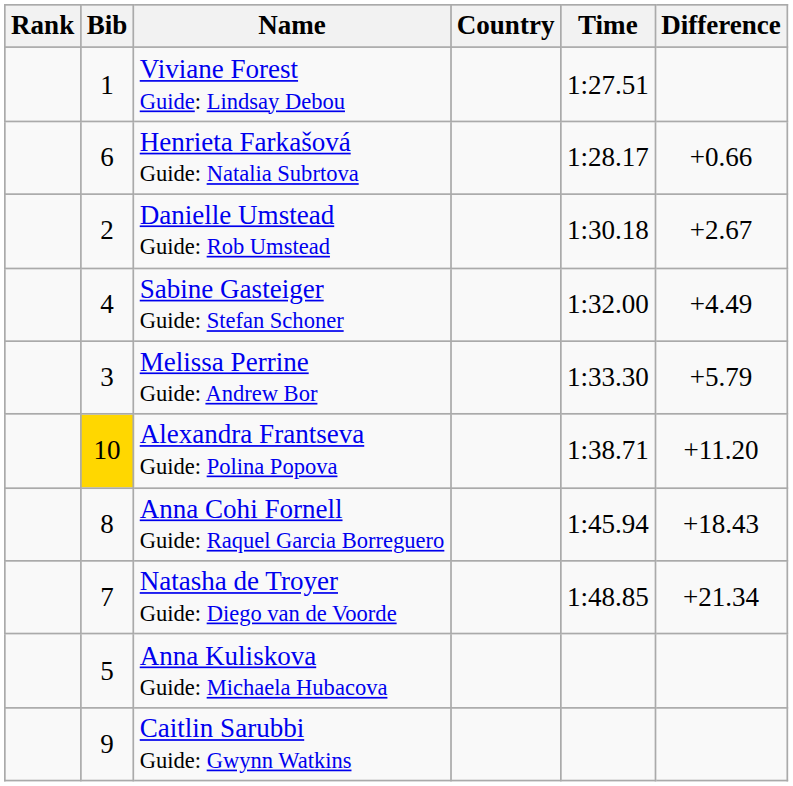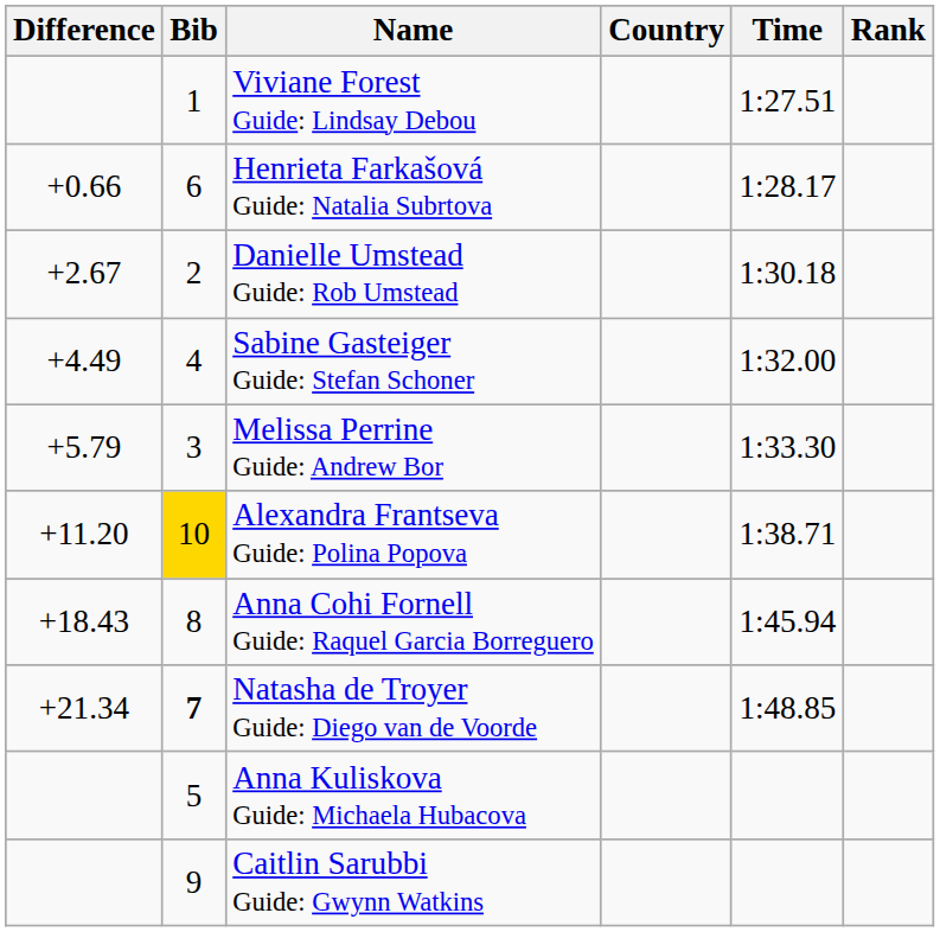 <table class="wikitable sortable" style="text-align:center">
 <tr>
-<th>Rank</th>
+<th>Difference</th>
 <th>Bib</th>
 <th>Name</th>
 <th>Country</th>
 <th>Time</th>
-<th>Difference</th>
+<th>Rank</th>
 </tr>
 <tr>
 <td></td>
 <td>1</td>
 <td align=left><a href='#'>Viviane Forest</a><br><small><a href='#'>Guide</a>: <a href='#'>Lindsay Debou</a></small></td>
 <td align=left></td>
 <td>1:27.51</td>
 <td></td>
 </tr>
 <tr>
-<td></td>
+<td>+0.66</td>
 <td>6</td>
 <td align=left><a href='#'>Henrieta Farkašová</a><br><small>Guide: <a href='#'>Natalia Subrtova</a></small></td>
 <td align=left></td>
 <td>1:28.17</td>
-<td>+0.66</td>
+<td></td>
 </tr>
 <tr>
-<td></td>
+<td>+2.67</td>
 <td>2</td>
 <td align=left><a href='#'>Danielle Umstead</a><br><small>Guide: <a href='#'>Rob Umstead</a></small></td>
 <td align=left></td>
 <td>1:30.18</td>
-<td>+2.67</td>
+<td></td>
 </tr>
 <tr>
-<td></td>
+<td>+4.49</td>
 <td>4</td>
 <td align=left><a href='#'>Sabine Gasteiger</a><br><small>Guide: <a href='#'>Stefan Schoner</a></small></td>
 <td align=left></td>
 <td>1:32.00</td>
-<td>+4.49</td>
+<td></td>
 </tr>
 <tr>
-<td></td>
+<td>+5.79</td>
 <td>3</td>
 <td align=left><a href='#'>Melissa Perrine</a><br><small>Guide: <a href='#'>Andrew Bor</a></small></td>
 <td align=left></td>
 <td>1:33.30</td>
-<td>+5.79</td>
+<td></td>
 </tr>
 <tr>
-<td></td>
+<td>+11.20</td>
 <td style="background: gold;">10</td>
 <td align=left><a href='#'>Alexandra Frantseva</a><br><small>Guide: <a href='#'>Polina Popova</a></small></td>
 <td align=left></td>
 <td>1:38.71</td>
-<td>+11.20</td>
+<td></td>
 </tr>
 <tr>
-<td></td>
+<td>+18.43</td>
 <td>8</td>
 <td align=left><a href='#'>Anna Cohi Fornell</a><br><small>Guide: <a href='#'>Raquel Garcia Borreguero</a></small></td>
 <td align=left></td>
 <td>1:45.94</td>
-<td>+18.43</td>
+<td></td>
 </tr>
 <tr>
-<td></td>
-<td>7</td>
+<td>+21.34</td>
+<td><strong>7</strong></td>
 <td align=left><a href='#'>Natasha de Troyer</a><br><small>Guide: <a href='#'>Diego van de Voorde</a></small></td>
 <td align=left></td>
 <td>1:48.85</td>
-<td>+21.34</td>
+<td></td>
 </tr>
 <tr>
 <td></td>
 <td>5</td>
 <td align=left><a href='#'>Anna Kuliskova</a><br><small>Guide: <a href='#'>Michaela Hubacova</a></small></td>
 <td align=left></td>
 <td></td>
 <td></td>
 </tr>
 <tr>
 <td></td>
 <td>9</td>
 <td align=left><a href='#'>Caitlin Sarubbi</a><br><small>Guide: <a href='#'>Gwynn Watkins</a></small></td>
 <td align=left></td>
 <td></td>
 <td></td>
 </tr>
 </table>
